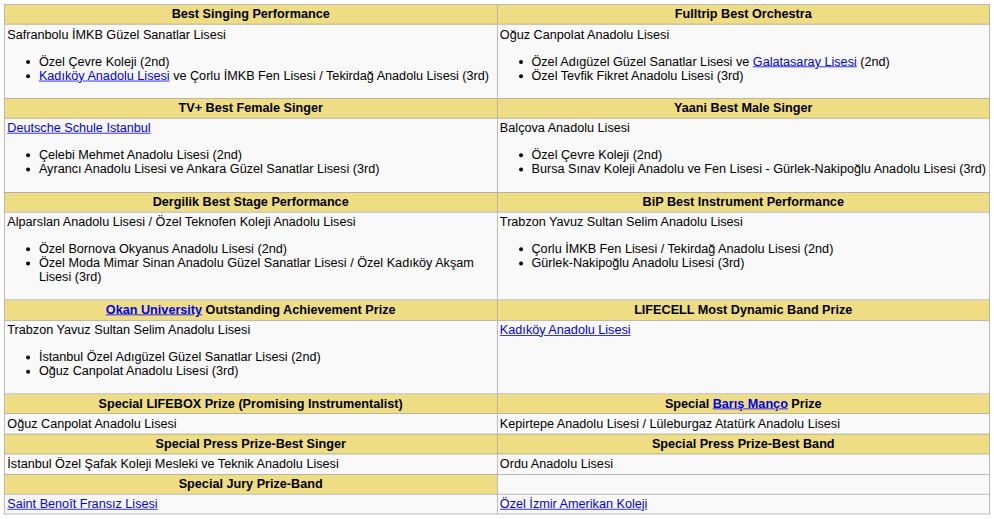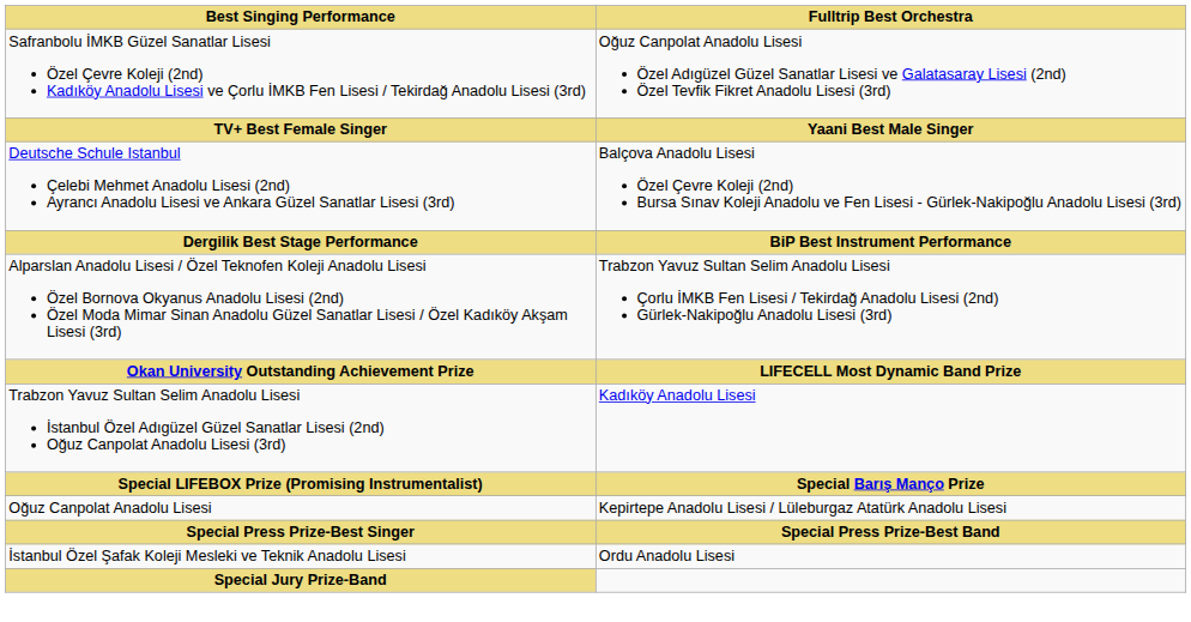 <table class=wikitable>
 <tr>
 <th style="background:#EEDD82; width:50%">Best Singing Performance</th>
 <th style="background:#EEDD82; width:50%">Fulltrip Best Orchestra</th>
 </tr>
 <tr>
 <td valign="top">Safranbolu İMKB Güzel Sanatlar Lisesi<br><ul><li>Özel Çevre Koleji (2nd)</li><li><a href='#'>Kadıköy Anadolu Lisesi</a> ve Çorlu İMKB Fen Lisesi / Tekirdağ Anadolu Lisesi (3rd)</li></ul></td>
 <td valign="top">Oğuz Canpolat Anadolu Lisesi<br><ul><li>Özel Adıgüzel Güzel Sanatlar Lisesi ve <a href='#'>Galatasaray Lisesi</a> (2nd)</li><li>Özel Tevfik Fikret Anadolu Lisesi (3rd)</li></ul></td>
 </tr>
 <tr>
 <th style="background:#EEDD82; width:50%">TV+ Best Female Singer</th>
 <th style="background:#EEDD82; width:50%">Yaani Best Male Singer</th>
 </tr>
 <tr>
 <td valign="top"><a href='#'>Deutsche Schule Istanbul</a><br><ul><li>Çelebi Mehmet Anadolu Lisesi (2nd)</li><li>Ayrancı Anadolu Lisesi ve Ankara Güzel Sanatlar Lisesi (3rd)</li></ul></td>
 <td valign="top">Balçova Anadolu Lisesi<br><ul><li>Özel Çevre Koleji (2nd)</li><li>Bursa Sınav Koleji Anadolu ve Fen Lisesi - Gürlek-Nakipoğlu Anadolu Lisesi (3rd)</li></ul></td>
 </tr>
 <tr>
 <th style="background:#EEDD82; width:50%">Dergilik Best Stage Performance</th>
 <th style="background:#EEDD82; width:50%">BiP Best Instrument Performance</th>
 </tr>
 <tr>
 <td valign="top">Alparslan Anadolu Lisesi / Özel Teknofen Koleji Anadolu Lisesi<br><ul><li>Özel Bornova Okyanus Anadolu Lisesi (2nd)</li><li>Özel Moda Mimar Sinan Anadolu Güzel Sanatlar Lisesi / Özel Kadıköy Akşam Lisesi (3rd)</li></ul></td>
 <td valign="top">Trabzon Yavuz Sultan Selim Anadolu Lisesi<br><ul><li>Çorlu İMKB Fen Lisesi / Tekirdağ Anadolu Lisesi (2nd)</li><li>Gürlek-Nakipoğlu Anadolu Lisesi (3rd)</li></ul></td>
 </tr>
 <tr>
 <th style="background:#EEDD82; width:50%"><a href='#'>Okan University</a> Outstanding Achievement Prize</th>
 <th style="background:#EEDD82; width:50%">LIFECELL Most Dynamic Band Prize</th>
 </tr>
 <tr>
 <td valign="top">Trabzon Yavuz Sultan Selim Anadolu Lisesi<br><ul><li>İstanbul Özel Adıgüzel Güzel Sanatlar Lisesi (2nd)</li><li>Oğuz Canpolat Anadolu Lisesi (3rd)</li></ul></td>
 <td valign="top"><a href='#'>Kadıköy Anadolu Lisesi</a></td>
 </tr>
 <tr>
 <th style="background:#EEDD82; width:50%">Special LIFEBOX Prize (Promising Instrumentalist)</th>
 <th style="background:#EEDD82; width:50%">Special <a href='#'>Barış Manço</a> Prize</th>
 </tr>
 <tr>
 <td valign="top">Oğuz Canpolat Anadolu Lisesi</td>
 <td valign="top">Kepirtepe Anadolu Lisesi / Lüleburgaz Atatürk Anadolu Lisesi</td>
 </tr>
 <tr>
 <th style="background:#EEDD82; width:50%">Special Press Prize-Best Singer</th>
 <th style="background:#EEDD82; width:50%">Special Press Prize-Best Band</th>
 </tr>
 <tr>
 <td valign="top">İstanbul Özel Şafak Koleji Mesleki ve Teknik Anadolu Lisesi</td>
 <td valign="top">Ordu Anadolu Lisesi</td>
 </tr>
 <tr>
 <th style="background:#EEDD82; width:50%">Special Jury Prize-Band</th>
 </tr>
-<tr>
-<td valign="top"><a href='#'>Saint Benoît Fransız Lisesi</a></td>
-<td valign="top"><a href='#'>Özel İzmir Amerikan Koleji</a></td>
-</tr>
 </table>
